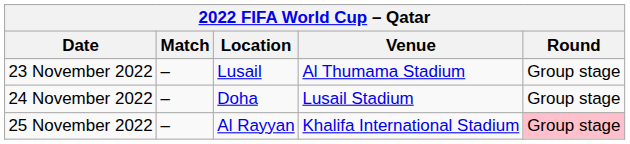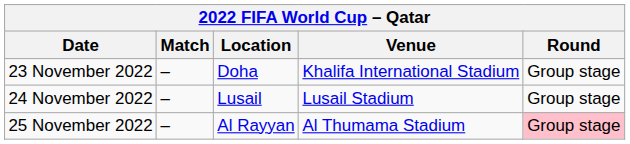 <table class="wikitable">
 <tr>
 <th colspan="5"><a href='#'>2022 FIFA World Cup</a> – Qatar</th>
 </tr>
 <tr>
 <th>Date</th>
 <th>Match</th>
 <th>Location</th>
 <th>Venue</th>
 <th>Round</th>
 </tr>
 <tr>
 <td>23 November 2022</td>
 <td> – </td>
-<td><a href='#'>Lusail</a></td>
-<td><a href='#'>Al Thumama Stadium</a></td>
+<td><a href='#'>Doha</a></td>
+<td><a href='#'>Khalifa International Stadium</a></td>
 <td>Group stage</td>
 </tr>
 <tr>
 <td>24 November 2022</td>
 <td> – </td>
-<td><a href='#'>Doha</a></td>
+<td><a href='#'>Lusail</a></td>
 <td><a href='#'>Lusail Stadium</a></td>
 <td>Group stage</td>
 </tr>
 <tr>
 <td>25 November 2022</td>
 <td> – </td>
 <td><a href='#'>Al Rayyan</a></td>
-<td><a href='#'>Khalifa International Stadium</a></td>
+<td><a href='#'>Al Thumama Stadium</a></td>
 <td style="background: pink;">Group stage</td>
 </tr>
 </table>
